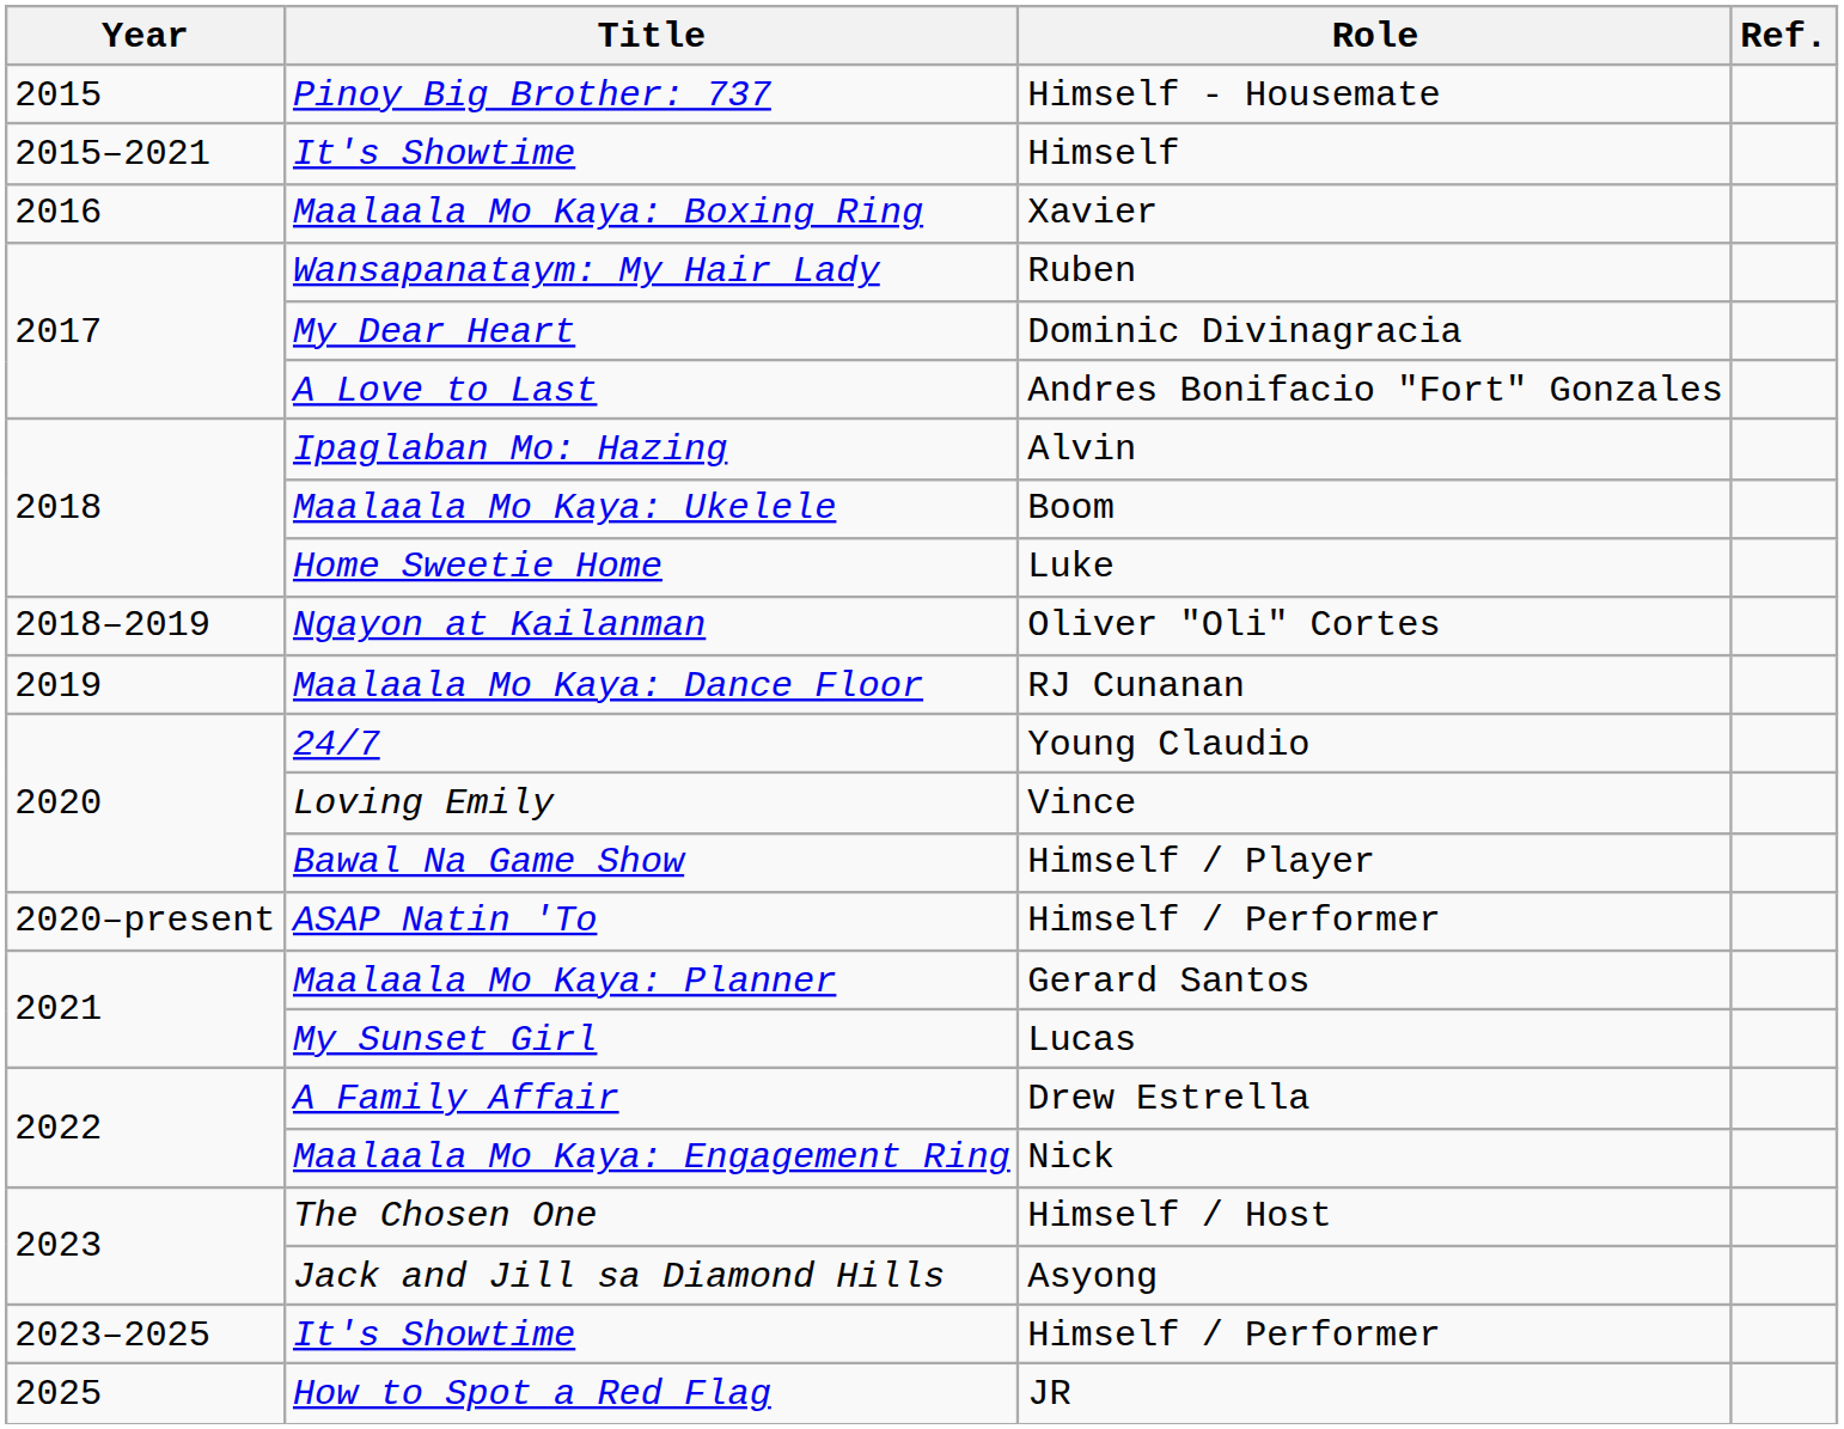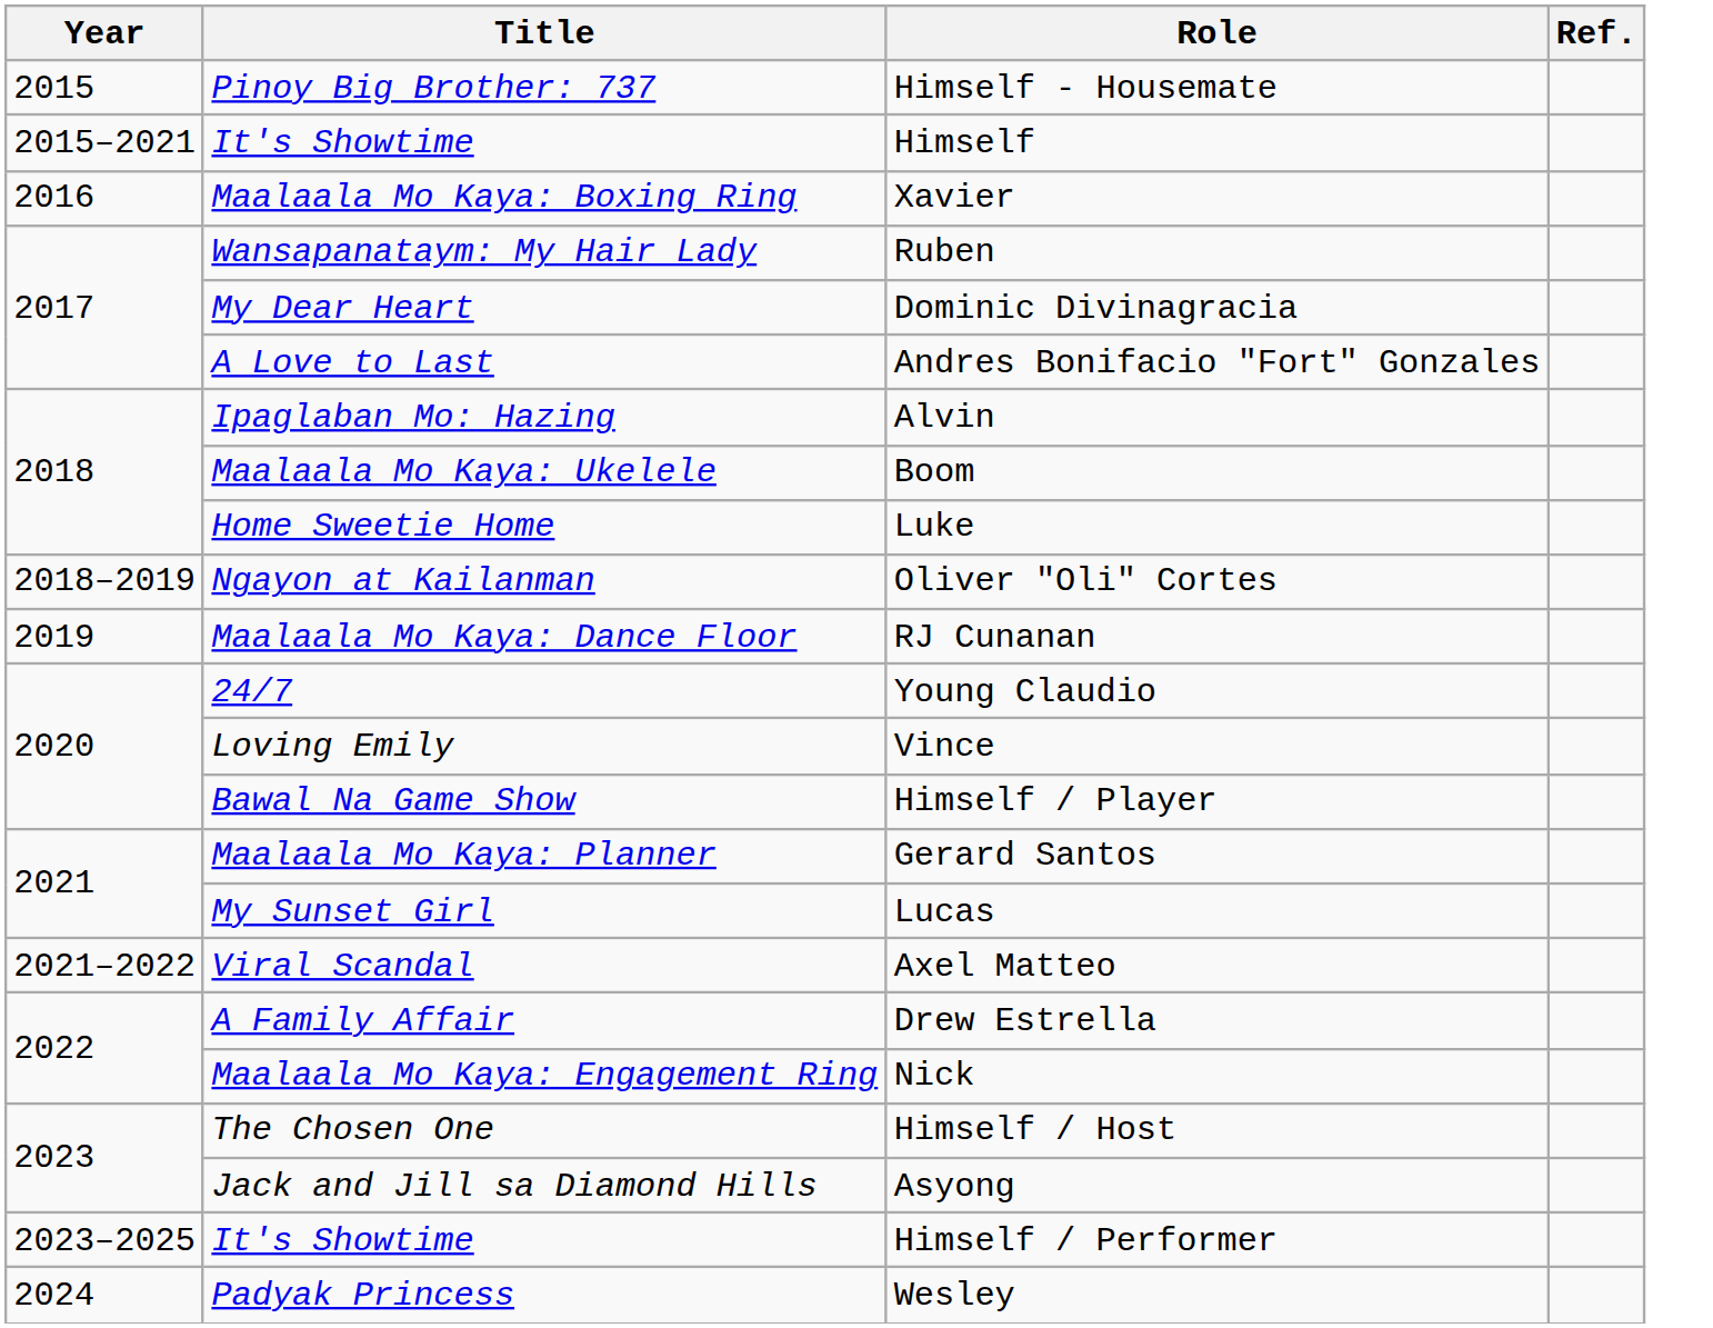 <table class="wikitable sortable">
 <tr>
 <th>Year</th>
 <th>Title</th>
 <th>Role</th>
 <th>Ref.</th>
 </tr>
 <tr>
 <td>2015</td>
 <td><em><a href='#'>Pinoy Big Brother: 737</a></em></td>
 <td>Himself - Housemate</td>
 <td></td>
 </tr>
 <tr>
 <td>2015–2021</td>
 <td><em><a href='#'>It's Showtime</a></em></td>
 <td>Himself</td>
 <td></td>
 </tr>
 <tr>
 <td>2016</td>
 <td><em><a href='#'>Maalaala Mo Kaya: Boxing Ring</a></em></td>
 <td>Xavier</td>
 <td></td>
 </tr>
 <tr>
 <td rowspan="3">2017</td>
 <td><em><a href='#'>Wansapanataym: My Hair Lady</a></em></td>
 <td>Ruben</td>
 <td></td>
 </tr>
 <tr>
 <td><em><a href='#'>My Dear Heart</a></em></td>
 <td>Dominic Divinagracia</td>
 <td></td>
 </tr>
 <tr>
 <td><em><a href='#'>A Love to Last</a></em></td>
 <td>Andres Bonifacio "Fort" Gonzales</td>
 <td></td>
 </tr>
 <tr>
 <td rowspan="3">2018</td>
 <td><em><a href='#'>Ipaglaban Mo: Hazing</a></em></td>
 <td>Alvin</td>
 <td></td>
 </tr>
 <tr>
 <td><em><a href='#'>Maalaala Mo Kaya: Ukelele</a></em></td>
 <td>Boom</td>
 <td></td>
 </tr>
 <tr>
 <td><em><a href='#'>Home Sweetie Home</a></em></td>
 <td>Luke</td>
 <td></td>
 </tr>
 <tr>
 <td>2018–2019</td>
 <td><em><a href='#'>Ngayon at Kailanman</a></em></td>
 <td>Oliver "Oli" Cortes</td>
 <td></td>
 </tr>
 <tr>
 <td>2019</td>
 <td><em><a href='#'>Maalaala Mo Kaya: Dance Floor</a></em></td>
 <td>RJ Cunanan</td>
 <td></td>
 </tr>
 <tr>
 <td rowspan="3">2020</td>
 <td><em><a href='#'>24/7</a></em></td>
 <td>Young Claudio</td>
 <td></td>
 </tr>
 <tr>
 <td><em>Loving Emily</em></td>
 <td>Vince</td>
 <td></td>
 </tr>
 <tr>
 <td><em><a href='#'>Bawal Na Game Show</a></em></td>
 <td>Himself / Player</td>
 <td></td>
 </tr>
 <tr>
-<td>2020–present</td>
-<td><em><a href='#'>ASAP Natin 'To</a></em></td>
-<td>Himself / Performer</td>
-<td></td>
-</tr>
-<tr>
 <td rowspan="2">2021</td>
 <td><em><a href='#'>Maalaala Mo Kaya: Planner</a></em></td>
 <td>Gerard Santos</td>
 <td></td>
 </tr>
 <tr>
 <td><em><a href='#'>My Sunset Girl</a></em></td>
 <td>Lucas</td>
+<td></td>
+</tr>
+<tr>
+<td>2021–2022</td>
+<td><em><a href='#'>Viral Scandal</a></em></td>
+<td>Axel Matteo</td>
 <td></td>
 </tr>
 <tr>
 <td rowspan="2">2022</td>
 <td><em><a href='#'>A Family Affair</a></em></td>
 <td>Drew Estrella</td>
 <td></td>
 </tr>
 <tr>
 <td><em><a href='#'>Maalaala Mo Kaya: Engagement Ring</a></em></td>
 <td>Nick</td>
 <td></td>
 </tr>
 <tr>
 <td rowspan="2">2023</td>
 <td><em>The Chosen One</em></td>
 <td>Himself / Host</td>
 <td></td>
 </tr>
 <tr>
 <td><em>Jack and Jill sa Diamond Hills</em></td>
 <td>Asyong</td>
 <td></td>
 </tr>
 <tr>
 <td>2023–2025</td>
 <td><em><a href='#'>It's Showtime</a></em></td>
 <td>Himself / Performer</td>
 <td></td>
 </tr>
 <tr>
-<td>2025</td>
-<td><em><a href='#'>How to Spot a Red Flag</a></em></td>
-<td>JR</td>
+<td>2024</td>
+<td><em><a href='#'>Padyak Princess</a></em></td>
+<td>Wesley</td>
 <td></td>
 </tr>
 </table>
